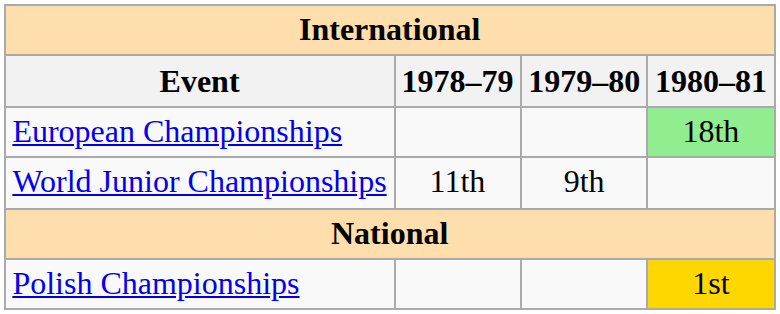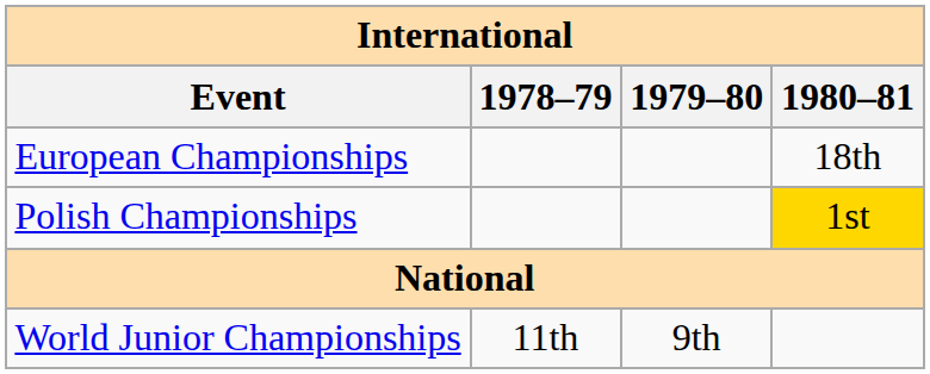 <table class="wikitable" style="text-align:center">
 <tr>
 <th style="background-color: #ffdead; " colspan=4 align=center>International</th>
 </tr>
 <tr>
 <th>Event</th>
 <th>1978–79</th>
 <th>1979–80</th>
 <th>1980–81</th>
 </tr>
 <tr>
 <td align=left><a href='#'>European Championships</a></td>
 <td></td>
 <td></td>
-<td style="background: lightgreen;">18th</td>
+<td>18th</td>
+</tr>
+<tr>
+<td align=left><a href='#'>Polish Championships</a></td>
+<td></td>
+<td></td>
+<td bgcolor=gold>1st</td>
+</tr>
+<tr>
+<th style="background-color: #ffdead; " colspan=4 align=center>National</th>
 </tr>
 <tr>
 <td align=left><a href='#'>World Junior Championships</a></td>
 <td>11th</td>
 <td>9th</td>
 <td></td>
 </tr>
-<tr>
-<th style="background-color: #ffdead; " colspan=4 align=center>National</th>
-</tr>
-<tr>
-<td align=left><a href='#'>Polish Championships</a></td>
-<td></td>
-<td></td>
-<td bgcolor=gold>1st</td>
-</tr>
 </table>
